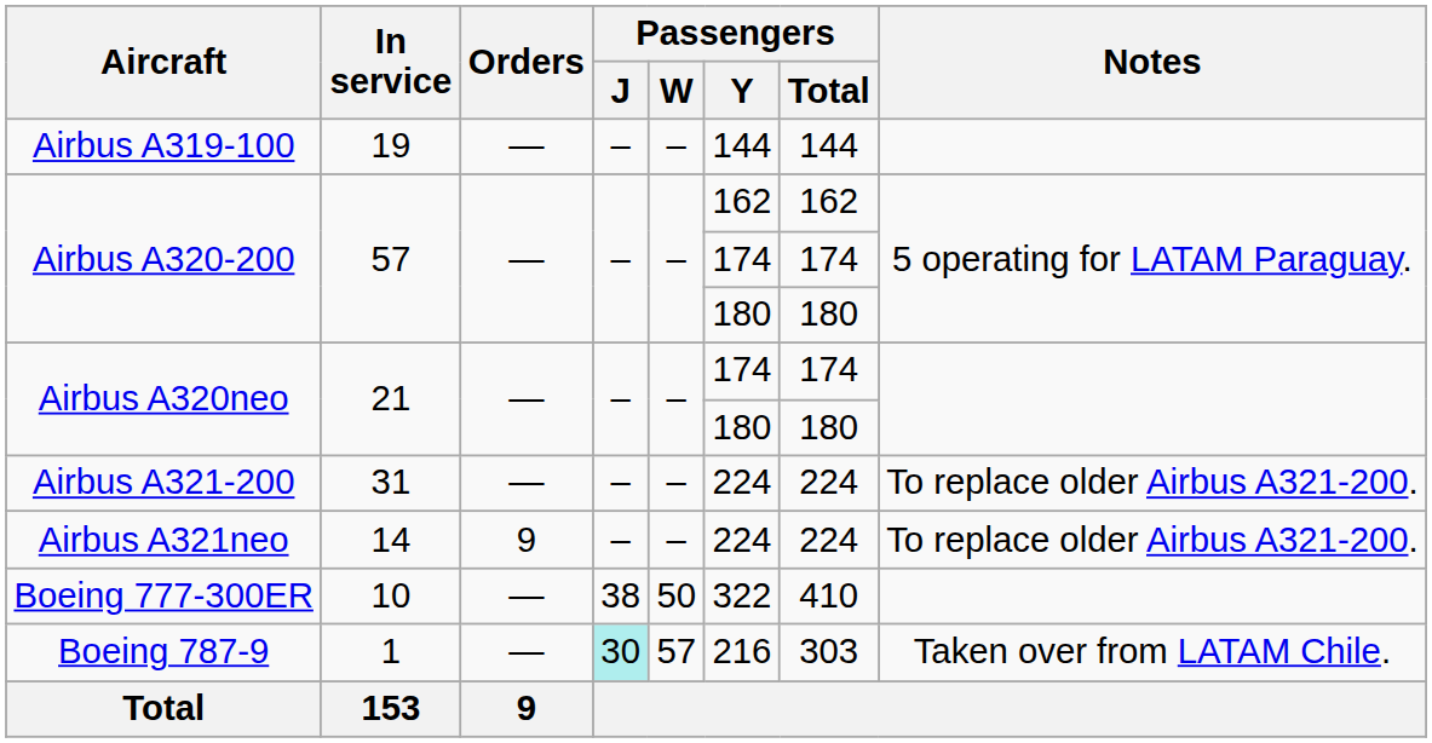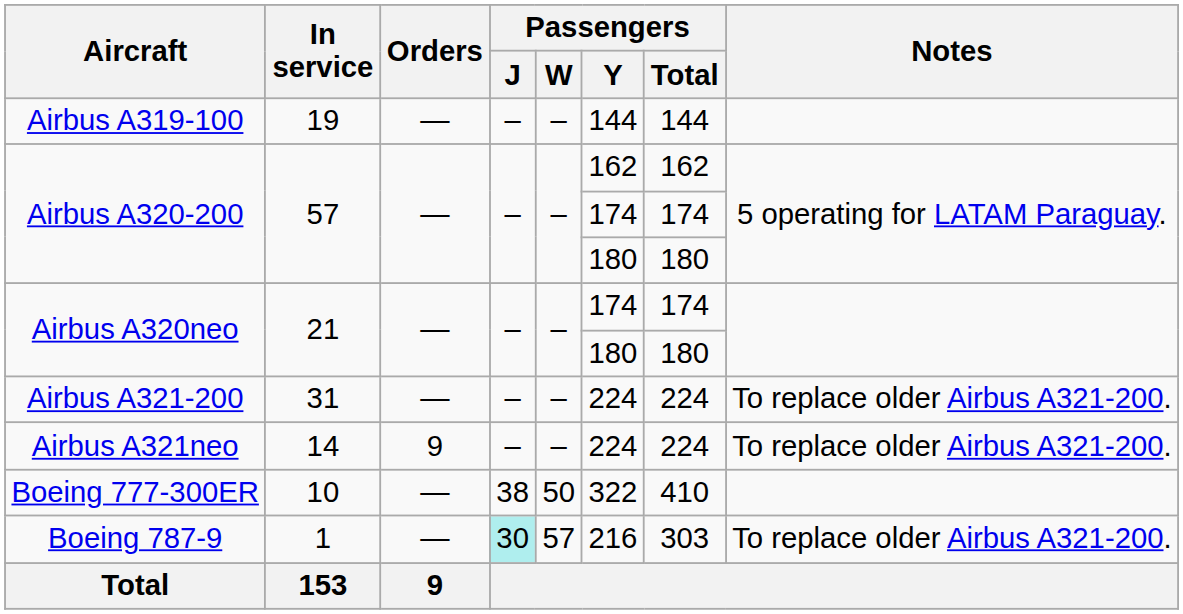 <table class="wikitable" style="margin:0.5em auto; text-align:center">
 <tr>
 <th rowspan="2">Aircraft</th>
 <th rowspan="2">In <br> service</th>
 <th rowspan="2">Orders</th>
 <th colspan="4">Passengers</th>
 <th rowspan="2">Notes</th>
 </tr>
 <tr>
 <th><abbr>J</abbr></th>
 <th><abbr>W</abbr></th>
 <th><abbr>Y</abbr></th>
 <th>Total</th>
 </tr>
 <tr>
 <td><a href='#'>Airbus A319-100</a></td>
 <td>19</td>
 <td>—</td>
 <td>–</td>
 <td>–</td>
 <td>144</td>
 <td>144</td>
 <td></td>
 </tr>
 <tr>
 <td rowspan="3"><a href='#'>Airbus A320-200</a></td>
 <td rowspan="3">57</td>
 <td rowspan="3">—</td>
 <td rowspan="3">–</td>
 <td rowspan="3">–</td>
 <td>162</td>
 <td>162</td>
 <td rowspan="3">5 operating for <a href='#'>LATAM Paraguay</a>.</td>
 </tr>
 <tr>
 <td>174</td>
 <td>174</td>
 </tr>
 <tr>
 <td>180</td>
 <td>180</td>
 </tr>
 <tr>
 <td rowspan="2"><a href='#'>Airbus A320neo</a></td>
 <td rowspan="2">21</td>
 <td rowspan="2">—</td>
 <td rowspan="2">–</td>
 <td rowspan="2">–</td>
 <td>174</td>
 <td>174</td>
 <td rowspan="2"></td>
 </tr>
 <tr>
 <td>180</td>
 <td>180</td>
 </tr>
 <tr>
 <td><a href='#'>Airbus A321-200</a></td>
 <td>31</td>
 <td>—</td>
 <td>–</td>
 <td>–</td>
 <td>224</td>
 <td>224</td>
 <td>To replace older <a href='#'>Airbus A321-200</a>.</td>
 </tr>
 <tr>
 <td><a href='#'>Airbus A321neo</a></td>
 <td>14</td>
 <td>9</td>
 <td>–</td>
 <td>–</td>
 <td>224</td>
 <td>224</td>
 <td>To replace older <a href='#'>Airbus A321-200</a>.</td>
 </tr>
 <tr>
 <td><a href='#'>Boeing 777-300ER</a></td>
 <td>10</td>
 <td>—</td>
 <td>38</td>
 <td>50</td>
 <td>322</td>
 <td>410</td>
 <td></td>
 </tr>
 <tr>
 <td><a href='#'>Boeing 787-9</a></td>
 <td>1</td>
 <td>—</td>
 <td style="background: paleturquoise;">30</td>
 <td>57</td>
 <td>216</td>
 <td>303</td>
-<td>Taken over from <a href='#'>LATAM Chile</a>.</td>
+<td>To replace older <a href='#'>Airbus A321-200</a>.</td>
 </tr>
 <tr>
 <th>Total</th>
 <th>153</th>
 <th>9</th>
 <th colspan=5></th>
 </tr>
 </table>
